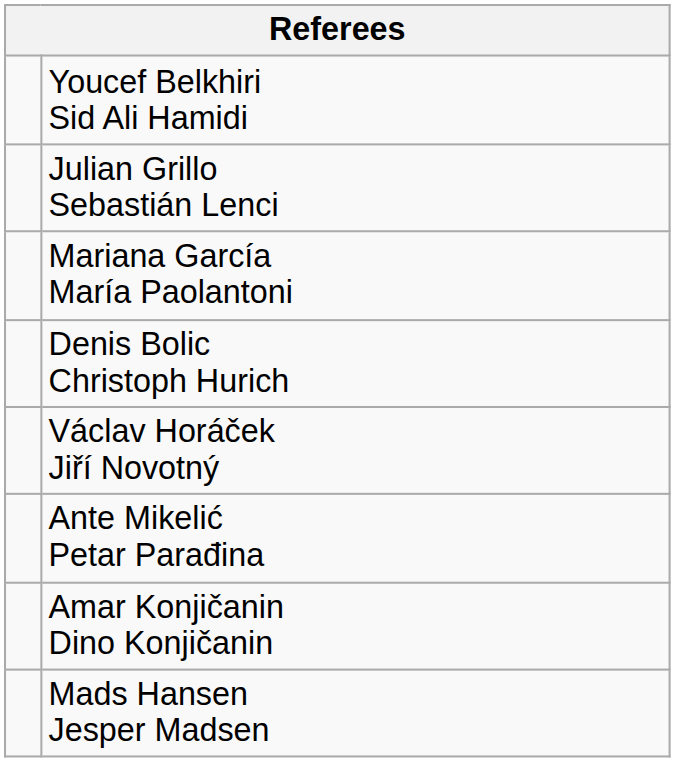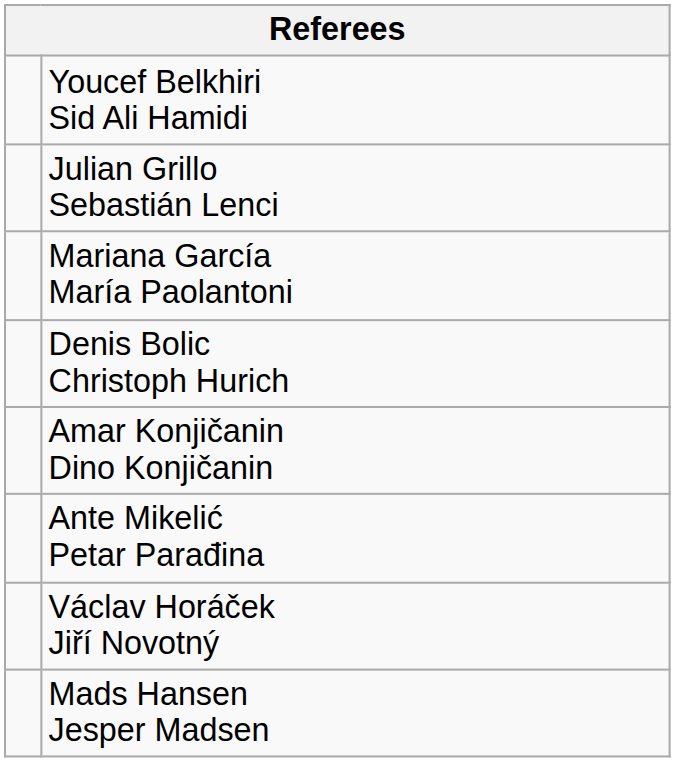 <table class="wikitable" style="width: 330px;">
 <tr>
 <th colspan="2">Referees</th>
 </tr>
 <tr>
 <td></td>
 <td>Youcef Belkhiri<br>Sid Ali Hamidi</td>
 </tr>
 <tr>
 <td></td>
 <td>Julian Grillo<br>Sebastián Lenci</td>
 </tr>
 <tr>
 <td></td>
 <td>Mariana García<br>María Paolantoni</td>
 </tr>
 <tr>
 <td></td>
 <td>Denis Bolic<br>Christoph Hurich</td>
 </tr>
 <tr>
 <td></td>
-<td>Václav Horáček<br>Jiří Novotný</td>
+<td>Amar Konjičanin<br>Dino Konjičanin</td>
 </tr>
 <tr>
 <td></td>
 <td>Ante Mikelić<br>Petar Parađina</td>
 </tr>
 <tr>
 <td></td>
-<td>Amar Konjičanin<br>Dino Konjičanin</td>
+<td>Václav Horáček<br>Jiří Novotný</td>
 </tr>
 <tr>
 <td></td>
 <td>Mads Hansen<br>Jesper Madsen</td>
 </tr>
 </table>
